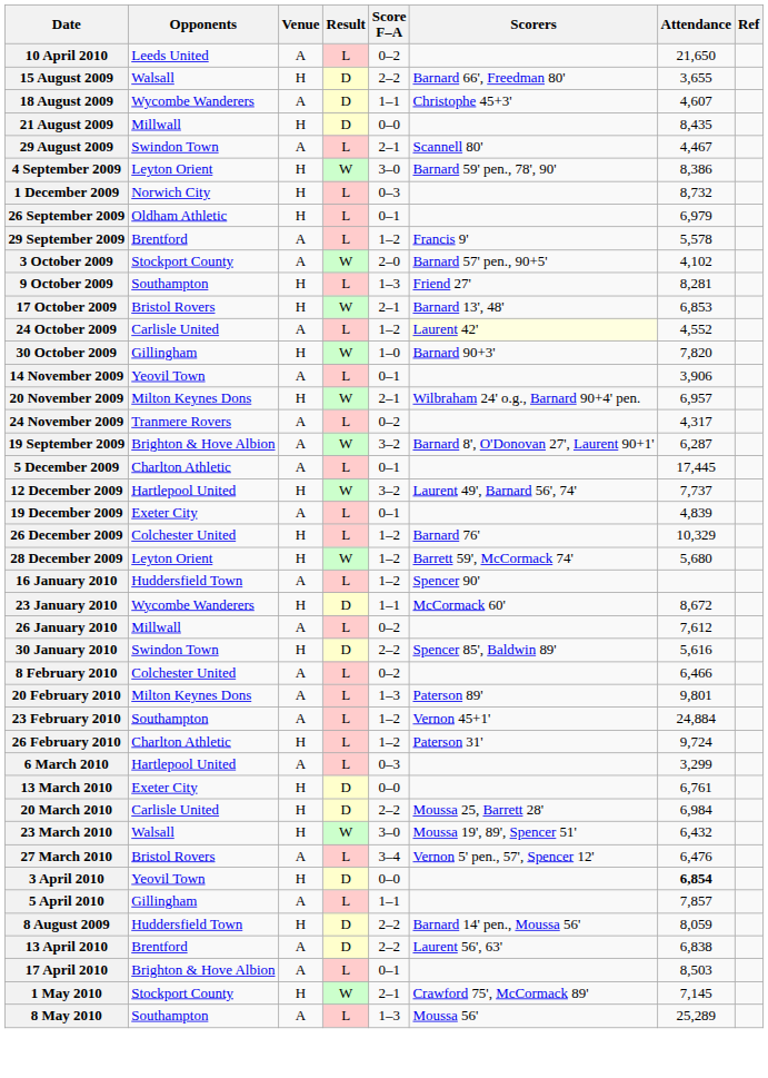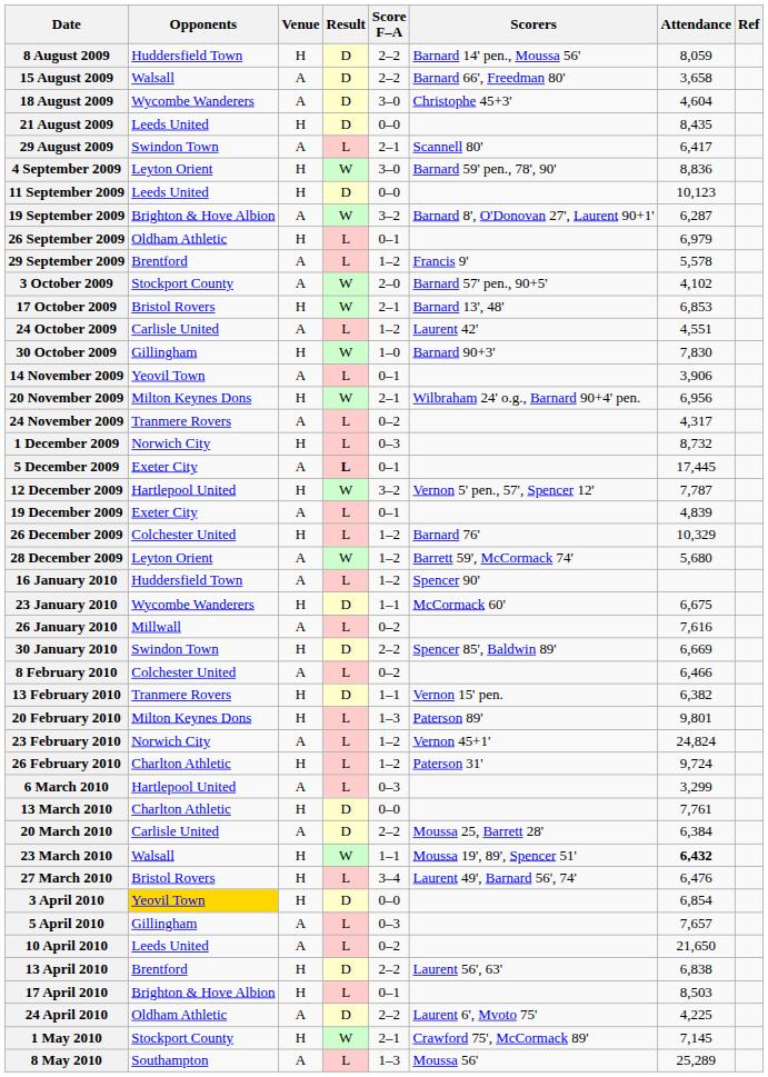 <table class="wikitable plainrowheaders sortable" style="text-align:center">
 <tr>
 <th scope="col">Date</th>
 <th scope="col">Opponents</th>
 <th scope="col">Venue</th>
 <th scope="col">Result</th>
 <th scope="col">Score<br>F–A</th>
 <th scope="col" class="unsortable">Scorers</th>
 <th scope="col">Attendance</th>
 <th scope="col" class="unsortable">Ref</th>
 </tr>
 <tr>
-<th scope=row>10 April 2010</th>
-<td align=left><a href='#'>Leeds United</a></td>
-<td>A</td>
-<td bgcolor="#FFCCCC">L</td>
-<td>0–2</td>
-<td></td>
-<td>21,650</td>
+<th scope=row>8 August 2009</th>
+<td align=left><a href='#'>Huddersfield Town</a></td>
+<td>H</td>
+<td bgcolor="#FFFFCC">D</td>
+<td>2–2</td>
+<td align=left><a href='#'>Barnard</a> 14' pen., <a href='#'>Moussa</a> 56'</td>
+<td>8,059</td>
 <td></td>
 </tr>
 <tr>
 <th scope=row>15 August 2009</th>
 <td align=left><a href='#'>Walsall</a></td>
-<td>H</td>
+<td>A</td>
 <td bgcolor="#FFFFCC">D</td>
 <td>2–2</td>
 <td align=left><a href='#'>Barnard</a> 66', <a href='#'>Freedman</a> 80'</td>
-<td>3,655</td>
+<td>3,658</td>
 <td></td>
 </tr>
 <tr>
 <th scope=row>18 August 2009</th>
 <td align=left><a href='#'>Wycombe Wanderers</a></td>
 <td>A</td>
 <td bgcolor="#FFFFCC">D</td>
-<td>1–1</td>
+<td>3–0</td>
 <td align=left><a href='#'>Christophe</a> 45+3'</td>
-<td>4,607</td>
+<td>4,604</td>
 <td></td>
 </tr>
 <tr>
 <th scope=row>21 August 2009</th>
-<td align=left><a href='#'>Millwall</a></td>
+<td align=left><a href='#'>Leeds United</a></td>
 <td>H</td>
 <td bgcolor="#FFFFCC">D</td>
 <td>0–0</td>
 <td></td>
 <td>8,435</td>
 <td></td>
 </tr>
 <tr>
 <th scope=row>29 August 2009</th>
 <td align=left><a href='#'>Swindon Town</a></td>
 <td>A</td>
 <td bgcolor="#FFCCCC">L</td>
 <td>2–1</td>
 <td align=left><a href='#'>Scannell</a> 80'</td>
-<td>4,467</td>
+<td>6,417</td>
 <td></td>
 </tr>
 <tr>
 <th scope=row>4 September 2009</th>
 <td align=left><a href='#'>Leyton Orient</a></td>
 <td>H</td>
 <td bgcolor="#CCFFCC">W</td>
 <td>3–0</td>
 <td align=left><a href='#'>Barnard</a> 59' pen., 78', 90'</td>
-<td>8,386</td>
+<td>8,836</td>
 <td></td>
 </tr>
 <tr>
-<th scope=row>1 December 2009</th>
-<td align=left><a href='#'>Norwich City</a></td>
+<th scope=row>11 September 2009</th>
+<td align=left><a href='#'>Leeds United</a></td>
 <td>H</td>
-<td bgcolor="#FFCCCC">L</td>
-<td>0–3</td>
+<td bgcolor="#FFFFCC">D</td>
+<td>0–0</td>
 <td></td>
-<td>8,732</td>
+<td>10,123</td>
+<td></td>
+</tr>
+<tr>
+<th scope=row>19 September 2009</th>
+<td align=left><a href='#'>Brighton & Hove Albion</a></td>
+<td>A</td>
+<td bgcolor="#CCFFCC">W</td>
+<td>3–2</td>
+<td align=left><a href='#'>Barnard</a> 8', <a href='#'>O'Donovan</a> 27', <a href='#'>Laurent</a> 90+1'</td>
+<td>6,287</td>
 <td></td>
 </tr>
 <tr>
 <th scope=row>26 September 2009</th>
 <td align=left><a href='#'>Oldham Athletic</a></td>
 <td>H</td>
 <td bgcolor="#FFCCCC">L</td>
 <td>0–1</td>
 <td></td>
 <td>6,979</td>
 <td></td>
 </tr>
 <tr>
 <th scope=row>29 September 2009</th>
 <td align=left><a href='#'>Brentford</a></td>
 <td>A</td>
 <td bgcolor="#FFCCCC">L</td>
 <td>1–2</td>
 <td align=left><a href='#'>Francis</a> 9'</td>
 <td>5,578</td>
 <td></td>
 </tr>
 <tr>
 <th scope=row>3 October 2009</th>
 <td align=left><a href='#'>Stockport County</a></td>
 <td>A</td>
 <td bgcolor="#CCFFCC">W</td>
 <td>2–0</td>
 <td align=left><a href='#'>Barnard</a> 57' pen., 90+5'</td>
 <td>4,102</td>
 <td></td>
 </tr>
 <tr>
-<th scope=row>9 October 2009</th>
-<td align=left><a href='#'>Southampton</a></td>
-<td>H</td>
-<td bgcolor="#FFCCCC">L</td>
-<td>1–3</td>
-<td align=left><a href='#'>Friend</a> 27'</td>
-<td>8,281</td>
-<td></td>
-</tr>
-<tr>
 <th scope=row>17 October 2009</th>
 <td align=left><a href='#'>Bristol Rovers</a></td>
 <td>H</td>
 <td bgcolor="#CCFFCC">W</td>
 <td>2–1</td>
 <td align=left><a href='#'>Barnard</a> 13', 48'</td>
 <td>6,853</td>
 <td></td>
 </tr>
 <tr>
 <th scope=row>24 October 2009</th>
 <td align=left><a href='#'>Carlisle United</a></td>
 <td>A</td>
 <td bgcolor="#FFCCCC">L</td>
 <td>1–2</td>
-<td align=left style="background: lightyellow;"><a href='#'>Laurent</a> 42'</td>
-<td>4,552</td>
+<td align=left><a href='#'>Laurent</a> 42'</td>
+<td>4,551</td>
 <td></td>
 </tr>
 <tr>
 <th scope=row>30 October 2009</th>
 <td align=left><a href='#'>Gillingham</a></td>
 <td>H</td>
 <td bgcolor="#CCFFCC">W</td>
 <td>1–0</td>
 <td align=left><a href='#'>Barnard</a> 90+3'</td>
-<td>7,820</td>
+<td>7,830</td>
 <td></td>
 </tr>
 <tr>
 <th scope=row>14 November 2009</th>
 <td align=left><a href='#'>Yeovil Town</a></td>
 <td>A</td>
 <td bgcolor="#FFCCCC">L</td>
 <td>0–1</td>
 <td></td>
 <td>3,906</td>
 <td></td>
 </tr>
 <tr>
 <th scope=row>20 November 2009</th>
 <td align=left><a href='#'>Milton Keynes Dons</a></td>
 <td>H</td>
 <td bgcolor="#CCFFCC">W</td>
 <td>2–1</td>
 <td align=left><a href='#'>Wilbraham</a> 24' o.g., <a href='#'>Barnard</a> 90+4' pen.</td>
-<td>6,957</td>
+<td>6,956</td>
 <td></td>
 </tr>
 <tr>
 <th scope=row>24 November 2009</th>
 <td align=left><a href='#'>Tranmere Rovers</a></td>
 <td>A</td>
 <td bgcolor="#FFCCCC">L</td>
 <td>0–2</td>
 <td></td>
 <td>4,317</td>
 <td></td>
 </tr>
 <tr>
-<th scope=row>19 September 2009</th>
-<td align=left><a href='#'>Brighton & Hove Albion</a></td>
-<td>A</td>
-<td bgcolor="#CCFFCC">W</td>
-<td>3–2</td>
-<td align=left><a href='#'>Barnard</a> 8', <a href='#'>O'Donovan</a> 27', <a href='#'>Laurent</a> 90+1'</td>
-<td>6,287</td>
+<th scope=row>1 December 2009</th>
+<td align=left><a href='#'>Norwich City</a></td>
+<td>H</td>
+<td bgcolor="#FFCCCC">L</td>
+<td>0–3</td>
+<td></td>
+<td>8,732</td>
 <td></td>
 </tr>
 <tr>
 <th scope=row>5 December 2009</th>
-<td align=left><a href='#'>Charlton Athletic</a></td>
+<td align=left><a href='#'>Exeter City</a></td>
 <td>A</td>
-<td bgcolor="#FFCCCC">L</td>
+<td bgcolor="#FFCCCC"><strong>L</strong></td>
 <td>0–1</td>
 <td></td>
 <td>17,445</td>
 <td></td>
 </tr>
 <tr>
 <th scope=row>12 December 2009</th>
 <td align=left><a href='#'>Hartlepool United</a></td>
 <td>H</td>
 <td bgcolor="#CCFFCC">W</td>
 <td>3–2</td>
-<td align=left><a href='#'>Laurent</a> 49', <a href='#'>Barnard</a> 56', 74'</td>
-<td>7,737</td>
+<td align=left><a href='#'>Vernon</a> 5' pen., 57', <a href='#'>Spencer</a> 12'</td>
+<td>7,787</td>
 <td></td>
 </tr>
 <tr>
 <th scope=row>19 December 2009</th>
 <td align=left><a href='#'>Exeter City</a></td>
 <td>A</td>
 <td bgcolor="#FFCCCC">L</td>
 <td>0–1</td>
 <td></td>
 <td>4,839</td>
 <td></td>
 </tr>
 <tr>
 <th scope=row>26 December 2009</th>
 <td align=left><a href='#'>Colchester United</a></td>
 <td>H</td>
 <td bgcolor="#FFCCCC">L</td>
 <td>1–2</td>
 <td align=left><a href='#'>Barnard</a> 76'</td>
 <td>10,329</td>
 <td></td>
 </tr>
 <tr>
 <th scope=row>28 December 2009</th>
 <td align=left><a href='#'>Leyton Orient</a></td>
-<td>H</td>
+<td>A</td>
 <td bgcolor="#CCFFCC">W</td>
 <td>1–2</td>
 <td align=left><a href='#'>Barrett</a> 59', <a href='#'>McCormack</a> 74'</td>
 <td>5,680</td>
 <td></td>
 </tr>
 <tr>
 <th scope=row>16 January 2010</th>
 <td align=left><a href='#'>Huddersfield Town</a></td>
 <td>A</td>
 <td bgcolor="#FFCCCC">L</td>
 <td>1–2</td>
 <td align=left><a href='#'>Spencer</a> 90'</td>
 <td></td>
 <td></td>
 </tr>
 <tr>
 <th scope=row>23 January 2010</th>
 <td align=left><a href='#'>Wycombe Wanderers</a></td>
 <td>H</td>
 <td bgcolor="#FFFFCC">D</td>
 <td>1–1</td>
 <td align=left><a href='#'>McCormack</a> 60'</td>
-<td>8,672</td>
+<td>6,675</td>
 <td></td>
 </tr>
 <tr>
 <th scope=row>26 January 2010</th>
 <td align=left><a href='#'>Millwall</a></td>
 <td>A</td>
 <td bgcolor="#FFCCCC">L</td>
 <td>0–2</td>
 <td></td>
-<td>7,612</td>
+<td>7,616</td>
 <td></td>
 </tr>
 <tr>
 <th scope=row>30 January 2010</th>
 <td align=left><a href='#'>Swindon Town</a></td>
 <td>H</td>
 <td bgcolor="#FFFFCC">D</td>
 <td>2–2</td>
 <td align=left><a href='#'>Spencer</a> 85', <a href='#'>Baldwin</a> 89'</td>
-<td>5,616</td>
+<td>6,669</td>
 <td></td>
 </tr>
 <tr>
 <th scope=row>8 February 2010</th>
 <td align=left><a href='#'>Colchester United</a></td>
 <td>A</td>
 <td bgcolor="#FFCCCC">L</td>
 <td>0–2</td>
 <td></td>
 <td>6,466</td>
 <td></td>
 </tr>
 <tr>
+<th scope=row>13 February 2010</th>
+<td align=left><a href='#'>Tranmere Rovers</a></td>
+<td>H</td>
+<td bgcolor="#FFFFCC">D</td>
+<td>1–1</td>
+<td align=left><a href='#'>Vernon</a> 15' pen.</td>
+<td>6,382</td>
+<td></td>
+</tr>
+<tr>
 <th scope=row>20 February 2010</th>
 <td align=left><a href='#'>Milton Keynes Dons</a></td>
-<td>A</td>
+<td>H</td>
 <td bgcolor="#FFCCCC">L</td>
 <td>1–3</td>
 <td align=left><a href='#'>Paterson</a> 89'</td>
 <td>9,801</td>
 <td></td>
 </tr>
 <tr>
 <th scope=row>23 February 2010</th>
-<td align=left><a href='#'>Southampton</a></td>
+<td align=left><a href='#'>Norwich City</a></td>
 <td>A</td>
 <td bgcolor="#FFCCCC">L</td>
 <td>1–2</td>
 <td align=left><a href='#'>Vernon</a> 45+1'</td>
-<td>24,884</td>
+<td>24,824</td>
 <td></td>
 </tr>
 <tr>
 <th scope=row>26 February 2010</th>
 <td align=left><a href='#'>Charlton Athletic</a></td>
 <td>H</td>
 <td bgcolor="#FFCCCC">L</td>
 <td>1–2</td>
 <td align=left><a href='#'>Paterson</a> 31'</td>
 <td>9,724</td>
 <td></td>
 </tr>
 <tr>
 <th scope=row>6 March 2010</th>
 <td align=left><a href='#'>Hartlepool United</a></td>
 <td>A</td>
 <td bgcolor="#FFCCCC">L</td>
 <td>0–3</td>
 <td></td>
 <td>3,299</td>
 <td></td>
 </tr>
 <tr>
 <th scope=row>13 March 2010</th>
-<td align=left><a href='#'>Exeter City</a></td>
+<td align=left><a href='#'>Charlton Athletic</a></td>
 <td>H</td>
 <td bgcolor="#FFFFCC">D</td>
 <td>0–0</td>
 <td></td>
-<td>6,761</td>
+<td>7,761</td>
 <td></td>
 </tr>
 <tr>
 <th scope=row>20 March 2010</th>
 <td align=left><a href='#'>Carlisle United</a></td>
-<td>H</td>
+<td>A</td>
 <td bgcolor="#FFFFCC">D</td>
 <td>2–2</td>
 <td align=left><a href='#'>Moussa</a> 25, <a href='#'>Barrett</a> 28'</td>
-<td>6,984</td>
+<td>6,384</td>
 <td></td>
 </tr>
 <tr>
 <th scope=row>23 March 2010</th>
 <td align=left><a href='#'>Walsall</a></td>
 <td>H</td>
 <td bgcolor="#CCFFCC">W</td>
-<td>3–0</td>
+<td>1–1</td>
 <td align=left><a href='#'>Moussa</a> 19', 89', <a href='#'>Spencer</a> 51'</td>
-<td>6,432</td>
+<td><strong>6,432</strong></td>
 <td></td>
 </tr>
 <tr>
 <th scope=row>27 March 2010</th>
 <td align=left><a href='#'>Bristol Rovers</a></td>
-<td>A</td>
+<td>H</td>
 <td bgcolor="#FFCCCC">L</td>
 <td>3–4</td>
-<td align=left><a href='#'>Vernon</a> 5' pen., 57', <a href='#'>Spencer</a> 12'</td>
+<td align=left><a href='#'>Laurent</a> 49', <a href='#'>Barnard</a> 56', 74'</td>
 <td>6,476</td>
 <td></td>
 </tr>
 <tr>
 <th scope=row>3 April 2010</th>
-<td align=left><a href='#'>Yeovil Town</a></td>
+<td align=left style="background: gold;"><a href='#'>Yeovil Town</a></td>
 <td>H</td>
 <td bgcolor="#FFFFCC">D</td>
 <td>0–0</td>
 <td></td>
-<td><strong>6,854</strong></td>
+<td>6,854</td>
 <td></td>
 </tr>
 <tr>
 <th scope=row>5 April 2010</th>
 <td align=left><a href='#'>Gillingham</a></td>
 <td>A</td>
 <td bgcolor="#FFCCCC">L</td>
-<td>1–1</td>
+<td>0–3</td>
 <td></td>
-<td>7,857</td>
+<td>7,657</td>
 <td></td>
 </tr>
 <tr>
-<th scope=row>8 August 2009</th>
-<td align=left><a href='#'>Huddersfield Town</a></td>
-<td>H</td>
-<td bgcolor="#FFFFCC">D</td>
-<td>2–2</td>
-<td align=left><a href='#'>Barnard</a> 14' pen., <a href='#'>Moussa</a> 56'</td>
-<td>8,059</td>
+<th scope=row>10 April 2010</th>
+<td align=left><a href='#'>Leeds United</a></td>
+<td>A</td>
+<td bgcolor="#FFCCCC">L</td>
+<td>0–2</td>
+<td></td>
+<td>21,650</td>
 <td></td>
 </tr>
 <tr>
 <th scope=row>13 April 2010</th>
 <td align=left><a href='#'>Brentford</a></td>
-<td>A</td>
+<td>H</td>
 <td bgcolor="#FFFFCC">D</td>
 <td>2–2</td>
 <td align=left><a href='#'>Laurent</a> 56', 63'</td>
 <td>6,838</td>
 <td></td>
 </tr>
 <tr>
 <th scope=row>17 April 2010</th>
 <td align=left><a href='#'>Brighton & Hove Albion</a></td>
-<td>A</td>
+<td>H</td>
 <td bgcolor="#FFCCCC">L</td>
 <td>0–1</td>
 <td></td>
 <td>8,503</td>
+<td></td>
+</tr>
+<tr>
+<th scope=row>24 April 2010</th>
+<td align=left><a href='#'>Oldham Athletic</a></td>
+<td>A</td>
+<td bgcolor="#FFFFCC">D</td>
+<td>2–2</td>
+<td align=left><a href='#'>Laurent</a> 6', <a href='#'>Mvoto</a> 75'</td>
+<td>4,225</td>
 <td></td>
 </tr>
 <tr>
 <th scope=row>1 May 2010</th>
 <td align=left><a href='#'>Stockport County</a></td>
 <td>H</td>
 <td bgcolor="#CCFFCC">W</td>
 <td>2–1</td>
 <td align=left><a href='#'>Crawford</a> 75', <a href='#'>McCormack</a> 89'</td>
 <td>7,145</td>
 <td></td>
 </tr>
 <tr>
 <th scope=row>8 May 2010</th>
 <td align=left><a href='#'>Southampton</a></td>
 <td>A</td>
 <td bgcolor="#FFCCCC">L</td>
 <td>1–3</td>
 <td align=left><a href='#'>Moussa</a> 56'</td>
 <td>25,289</td>
 <td></td>
 </tr>
 </table>
